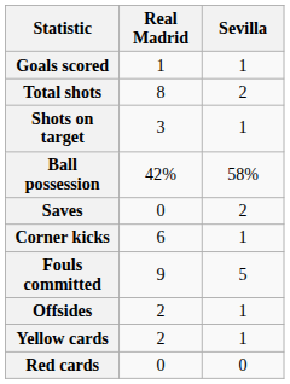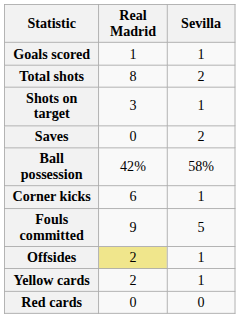 <table class="wikitable plainrowheaders" style="text-align:center">
 <tr>
 <th scope="col" style="width:100px">Statistic</th>
 <th scope="col" style="width:70px">Real Madrid</th>
 <th scope="col" style="width:70px">Sevilla</th>
 </tr>
 <tr>
 <th scope=row>Goals scored</th>
 <td>1</td>
 <td>1</td>
 </tr>
 <tr>
 <th scope=row>Total shots</th>
 <td>8</td>
 <td>2</td>
 </tr>
 <tr>
 <th scope=row>Shots on target</th>
 <td>3</td>
 <td>1</td>
 </tr>
 <tr>
+<th scope=row>Saves</th>
+<td>0</td>
+<td>2</td>
+</tr>
+<tr>
 <th scope=row>Ball possession</th>
 <td>42%</td>
 <td>58%</td>
-</tr>
-<tr>
-<th scope=row>Saves</th>
-<td>0</td>
-<td>2</td>
 </tr>
 <tr>
 <th scope=row>Corner kicks</th>
 <td>6</td>
 <td>1</td>
 </tr>
 <tr>
 <th scope=row>Fouls committed</th>
 <td>9</td>
 <td>5</td>
 </tr>
 <tr>
 <th scope=row>Offsides</th>
-<td>2</td>
+<td style="background: khaki;">2</td>
 <td>1</td>
 </tr>
 <tr>
 <th scope=row>Yellow cards</th>
 <td>2</td>
 <td>1</td>
 </tr>
 <tr>
 <th scope=row>Red cards</th>
 <td>0</td>
 <td>0</td>
 </tr>
 </table>
